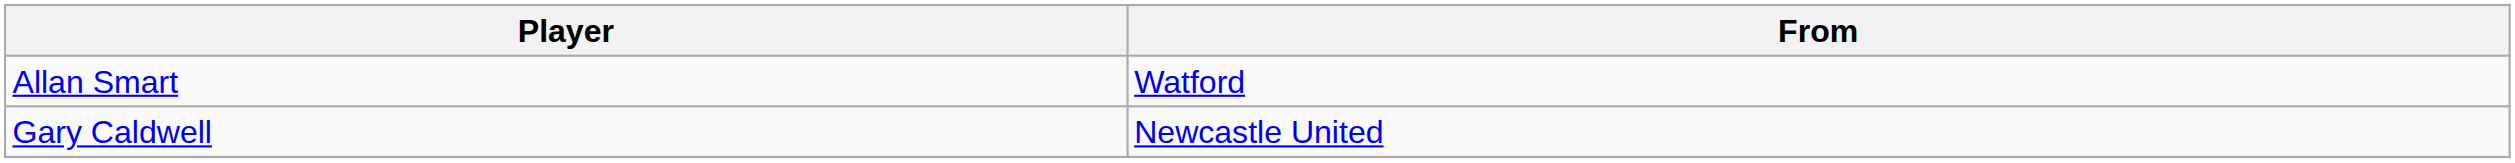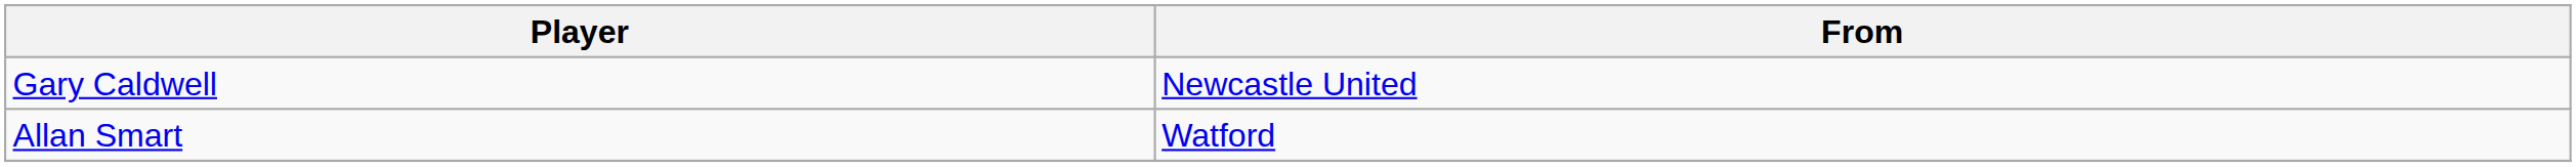 <table class="wikitable" style="text-align:center; font-size:95%;width:75%; text-align:left">
 <tr>
 <th><strong>Player</strong></th>
 <th><strong>From</strong></th>
+</tr>
+<tr>
+<td> <a href='#'>Gary Caldwell</a></td>
+<td><a href='#'>Newcastle United</a></td>
 </tr>
 <tr --->
 <td> <a href='#'>Allan Smart</a></td>
 <td><a href='#'>Watford</a></td>
 </tr>
 <tr>
-<td> <a href='#'>Gary Caldwell</a></td>
-<td><a href='#'>Newcastle United</a></td>
-</tr>
-<tr>
 </tr>
 </table>
